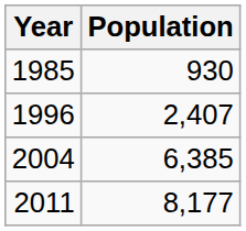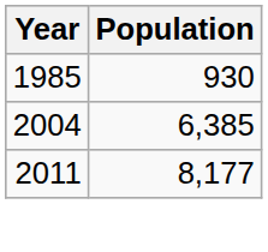 <table class="wikitable" style="line-height:1.1em;">
 <tr>
 <th>Year</th>
 <th>Population</th>
 </tr>
 <tr align="right">
 <td>1985</td>
 <td>930</td>
 </tr>
 <tr align="right">
-<td>1996</td>
-<td>2,407</td>
-</tr>
-<tr align="right">
 <td>2004</td>
 <td>6,385</td>
 </tr>
 <tr align="right">
 <td>2011</td>
 <td>8,177</td>
 </tr>
 </table>
